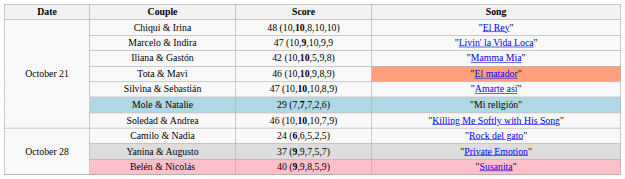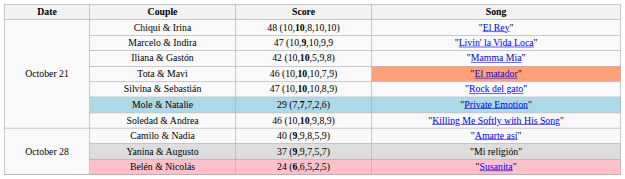 <table class="wikitable" style="width:80%; text-align:center;">
 <tr>
 <th>Date</th>
 <th>Couple</th>
 <th>Score</th>
 <th>Song </th>
 </tr>
 <tr>
 <td rowspan=7>October 21</td>
 <td>Chiqui & Irina</td>
 <td>48 (10,<strong>10</strong>,8,10,10)</td>
 <td>"<a href='#'>El Rey</a>" </td>
 </tr>
 <tr>
 <td>Marcelo & Indira</td>
 <td>47 (10,<strong>9</strong>,10,9,9</td>
 <td>"<a href='#'>Livin' la Vida Loca</a>" </td>
 </tr>
 <tr>
 <td>Iliana & Gastón</td>
 <td>42 (10,<strong>10</strong>,5,9,8)</td>
 <td>"<a href='#'>Mamma Mia</a>" </td>
 </tr>
 <tr>
 <td>Tota & Mavi</td>
-<td>46 (10,<strong>10</strong>,9,8,9)</td>
+<td>46 (10,<strong>10</strong>,10,7,9)</td>
 <td style="background: lightsalmon;">"<a href='#'>El matador</a>" </td>
 </tr>
 <tr>
 <td>Silvina & Sebastián</td>
 <td>47 (10,<strong>10</strong>,10,8,9)</td>
-<td>"<a href='#'>Amarte así</a>" </td>
+<td>"<a href='#'>Rock del gato</a>" </td>
 </tr>
 <tr style="background:lightblue;">
 <td>Mole & Natalie</td>
 <td>29 (7,<strong>7</strong>,7,2,6)</td>
-<td>"Mi religión" </td>
+<td>"<a href='#'>Private Emotion</a>" </td>
 </tr>
 <tr>
 <td>Soledad & Andrea</td>
-<td>46 (10,<strong>10</strong>,10,7,9)</td>
+<td>46 (10,<strong>10</strong>,9,8,9)</td>
 <td>"<a href='#'>Killing Me Softly with His Song</a>" </td>
 </tr>
 <tr>
 <td rowspan=3>October 28</td>
 <td>Camilo & Nadia</td>
-<td>24 (<strong>6</strong>,6,5,2,5)</td>
-<td>"<a href='#'>Rock del gato</a>" </td>
+<td>40 (<strong>9</strong>,9,8,5,9)</td>
+<td>"<a href='#'>Amarte así</a>" </td>
 </tr>
 <tr style="background:#dddddd;">
 <td>Yanina & Augusto</td>
 <td>37 (<strong>9</strong>,9,7,5,7)</td>
-<td>"<a href='#'>Private Emotion</a>" </td>
+<td>"Mi religión" </td>
 </tr>
 <tr style="background:pink;">
 <td>Belén & Nicolás</td>
-<td>40 (<strong>9</strong>,9,8,5,9)</td>
+<td>24 (<strong>6</strong>,6,5,2,5)</td>
 <td>"<a href='#'>Susanita</a>" </td>
 </tr>
 <tr>
 </tr>
 </table>
